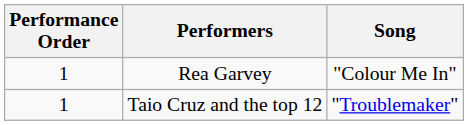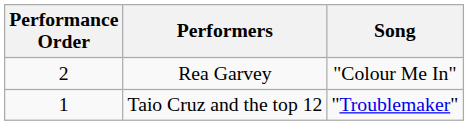 <table class="wikitable sortable" style="text-align: center; width: auto;">
 <tr>
 <th>Performance <br>Order</th>
 <th>Performers</th>
 <th>Song</th>
 </tr>
 <tr>
-<td>1</td>
+<td>2</td>
 <td>Rea Garvey</td>
 <td>"Colour Me In"</td>
 </tr>
 <tr>
 <td>1</td>
 <td>Taio Cruz and the top 12</td>
 <td>"<a href='#'>Troublemaker</a>"</td>
 </tr>
 </table>
